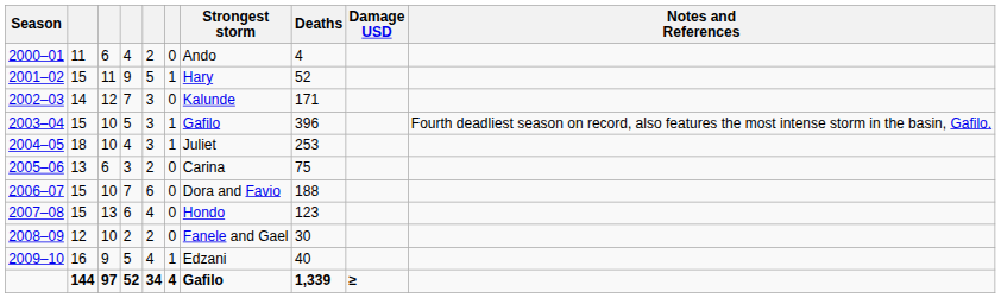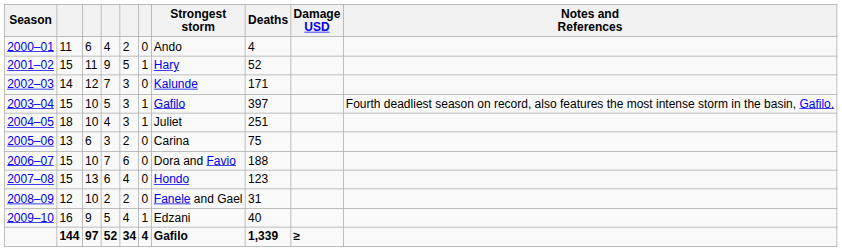 <table class="wikitable sortable">
 <tr>
 <th>Season</th>
 <th></th>
 <th></th>
 <th></th>
 <th></th>
 <th></th>
 <th>Strongest<br>storm</th>
 <th>Deaths</th>
 <th>Damage<br><a href='#'>USD</a></th>
 <th>Notes and<br>References</th>
 </tr>
 <tr>
 <td><a href='#'>2000–01</a></td>
 <td>11</td>
 <td>6</td>
 <td>4</td>
 <td>2</td>
 <td>0</td>
 <td> Ando</td>
 <td>4</td>
 <td></td>
 <td></td>
 </tr>
 <tr>
 <td><a href='#'>2001–02</a></td>
 <td>15</td>
 <td>11</td>
 <td>9</td>
 <td>5</td>
 <td>1</td>
 <td> <a href='#'>Hary</a></td>
 <td>52</td>
 <td></td>
 <td></td>
 </tr>
 <tr>
 <td><a href='#'>2002–03</a></td>
 <td>14</td>
 <td>12</td>
 <td>7</td>
 <td>3</td>
 <td>0</td>
 <td> <a href='#'>Kalunde</a></td>
 <td>171</td>
 <td></td>
 <td></td>
 </tr>
 <tr>
 <td><a href='#'>2003–04</a></td>
 <td>15</td>
 <td>10</td>
 <td>5</td>
 <td>3</td>
 <td>1</td>
 <td> <a href='#'>Gafilo</a></td>
-<td>396</td>
+<td>397</td>
 <td></td>
 <td>Fourth deadliest season on record, also features the most intense storm in the basin, <a href='#'>Gafilo.</a></td>
 </tr>
 <tr>
 <td><a href='#'>2004–05</a></td>
 <td>18</td>
 <td>10</td>
 <td>4</td>
 <td>3</td>
 <td>1</td>
 <td> Juliet</td>
-<td>253</td>
+<td>251</td>
 <td></td>
 <td></td>
 </tr>
 <tr>
 <td><a href='#'>2005–06</a></td>
 <td>13</td>
 <td>6</td>
 <td>3</td>
 <td>2</td>
 <td>0</td>
 <td> Carina</td>
 <td>75</td>
 <td></td>
 <td></td>
 </tr>
 <tr>
 <td><a href='#'>2006–07</a></td>
 <td>15</td>
 <td>10</td>
 <td>7</td>
 <td>6</td>
 <td>0</td>
 <td> Dora and <a href='#'>Favio</a></td>
 <td>188</td>
 <td></td>
 <td></td>
 </tr>
 <tr>
 <td><a href='#'>2007–08</a></td>
 <td>15</td>
 <td>13</td>
 <td>6</td>
 <td>4</td>
 <td>0</td>
 <td> <a href='#'>Hondo</a></td>
 <td>123</td>
 <td></td>
 <td></td>
 </tr>
 <tr>
 <td><a href='#'>2008–09</a></td>
 <td>12</td>
 <td>10</td>
 <td>2</td>
 <td>2</td>
 <td>0</td>
 <td> <a href='#'>Fanele</a> and Gael</td>
-<td>30</td>
+<td>31</td>
 <td></td>
 <td></td>
 </tr>
 <tr>
 <td><a href='#'>2009–10</a></td>
 <td>16</td>
 <td>9</td>
 <td>5</td>
 <td>4</td>
 <td>1</td>
 <td> Edzani</td>
 <td>40</td>
 <td></td>
 <td></td>
 </tr>
 <tr>
 <td colspan="1"></td>
 <td><strong>144</strong></td>
 <td><strong>97</strong></td>
 <td><strong>52</strong></td>
 <td><strong>34</strong></td>
 <td><strong>4</strong></td>
 <td><strong>Gafilo</strong></td>
 <td><strong>1,339</strong></td>
 <td><strong>≥</strong></td>
 <td colspan="1"></td>
 </tr>
 </table>
